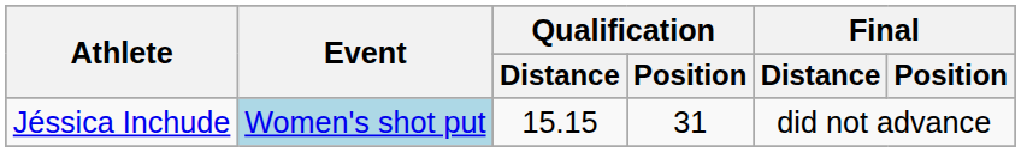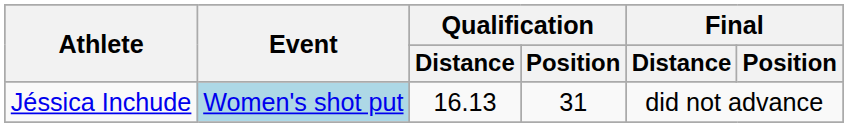 <table class=wikitable style="font-size:90%">
 <tr>
 <th rowspan="2">Athlete</th>
 <th rowspan="2">Event</th>
 <th colspan="2">Qualification</th>
 <th colspan="2">Final</th>
 </tr>
 <tr style="font-size:95%">
 <th>Distance</th>
 <th>Position</th>
 <th>Distance</th>
 <th>Position</th>
 </tr>
 <tr align=center>
 <td align=left><a href='#'>Jéssica Inchude</a></td>
 <td align=left style="background: lightblue;"><a href='#'>Women's shot put</a></td>
-<td>15.15</td>
+<td>16.13</td>
 <td>31</td>
 <td colspan=2>did not advance</td>
 </tr>
 </table>
